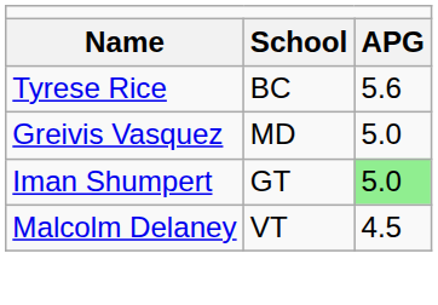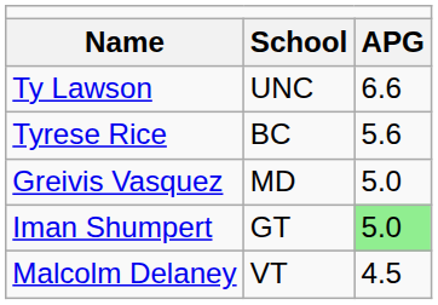 <table class="wikitable">
 <tr>
 <td colspan=3></td>
 </tr>
 <tr>
 <th>Name</th>
 <th>School</th>
 <th>APG</th>
+</tr>
+<tr>
+<td><a href='#'>Ty Lawson</a></td>
+<td>UNC</td>
+<td>6.6</td>
 </tr>
 <tr>
 <td><a href='#'>Tyrese Rice</a></td>
 <td>BC</td>
 <td>5.6</td>
 </tr>
 <tr>
 <td><a href='#'>Greivis Vasquez</a></td>
 <td>MD</td>
 <td>5.0</td>
 </tr>
 <tr>
 <td><a href='#'>Iman Shumpert</a></td>
 <td>GT</td>
 <td style="background: lightgreen;">5.0</td>
 </tr>
 <tr>
 <td><a href='#'>Malcolm Delaney</a></td>
 <td>VT</td>
 <td>4.5</td>
 </tr>
 </table>
